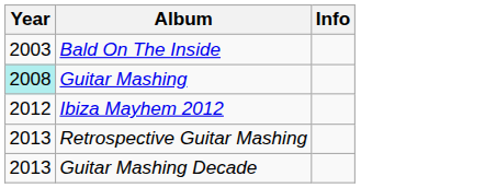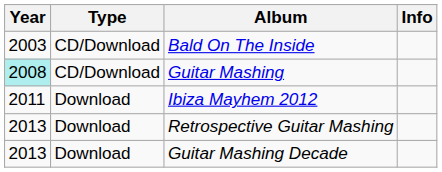 <table class="wikitable">
 <tr>
 <th>Year</th>
+<th>Type</th>
 <th>Album</th>
 <th>Info</th>
 </tr>
 <tr>
 <td>2003</td>
+<td>CD/Download</td>
 <td><em><a href='#'>Bald On The Inside</a></em></td>
 <td></td>
 </tr>
 <tr>
 <td style="background: paleturquoise;">2008</td>
+<td>CD/Download</td>
 <td><em><a href='#'>Guitar Mashing</a></em></td>
 <td></td>
 </tr>
 <tr>
-<td>2012</td>
+<td>2011</td>
+<td>Download</td>
 <td><em><a href='#'>Ibiza Mayhem 2012</a></em></td>
 <td></td>
 </tr>
 <tr>
 <td>2013</td>
+<td>Download</td>
 <td><em>Retrospective Guitar Mashing</em></td>
 <td></td>
 </tr>
 <tr>
 <td>2013</td>
+<td>Download</td>
 <td><em>Guitar Mashing Decade</em></td>
 <td></td>
 </tr>
 </table>
